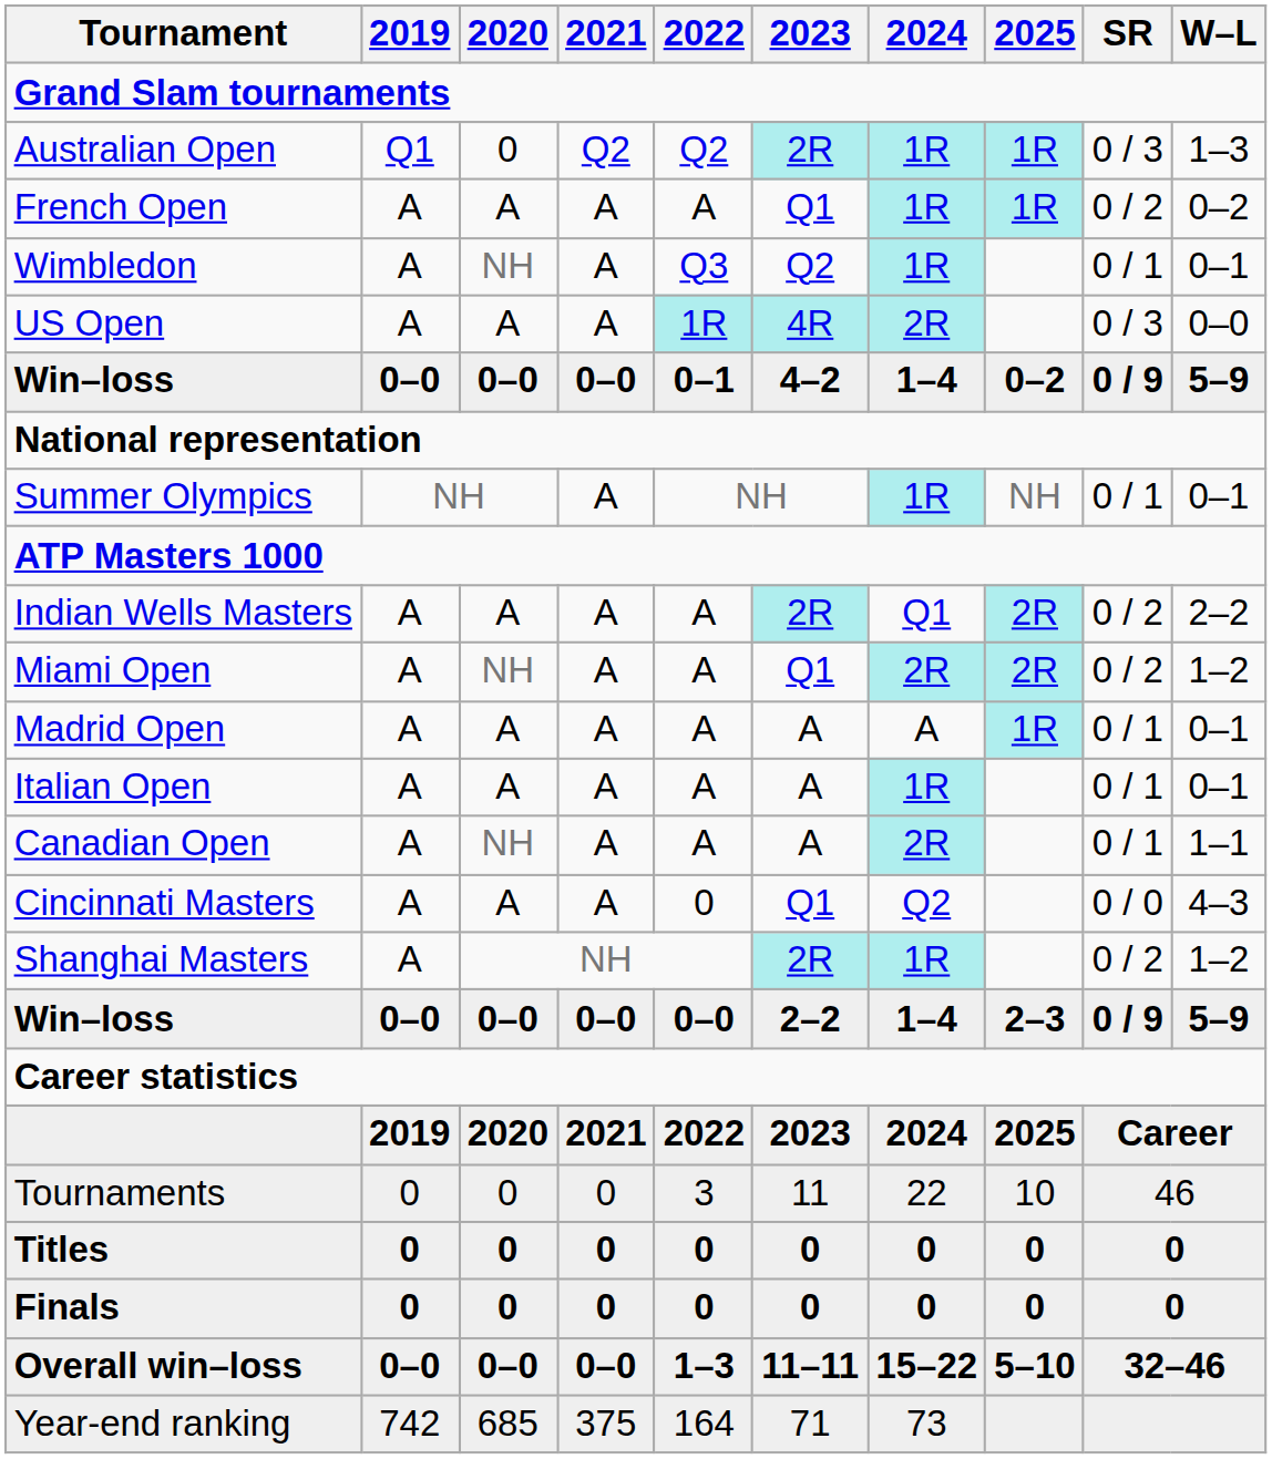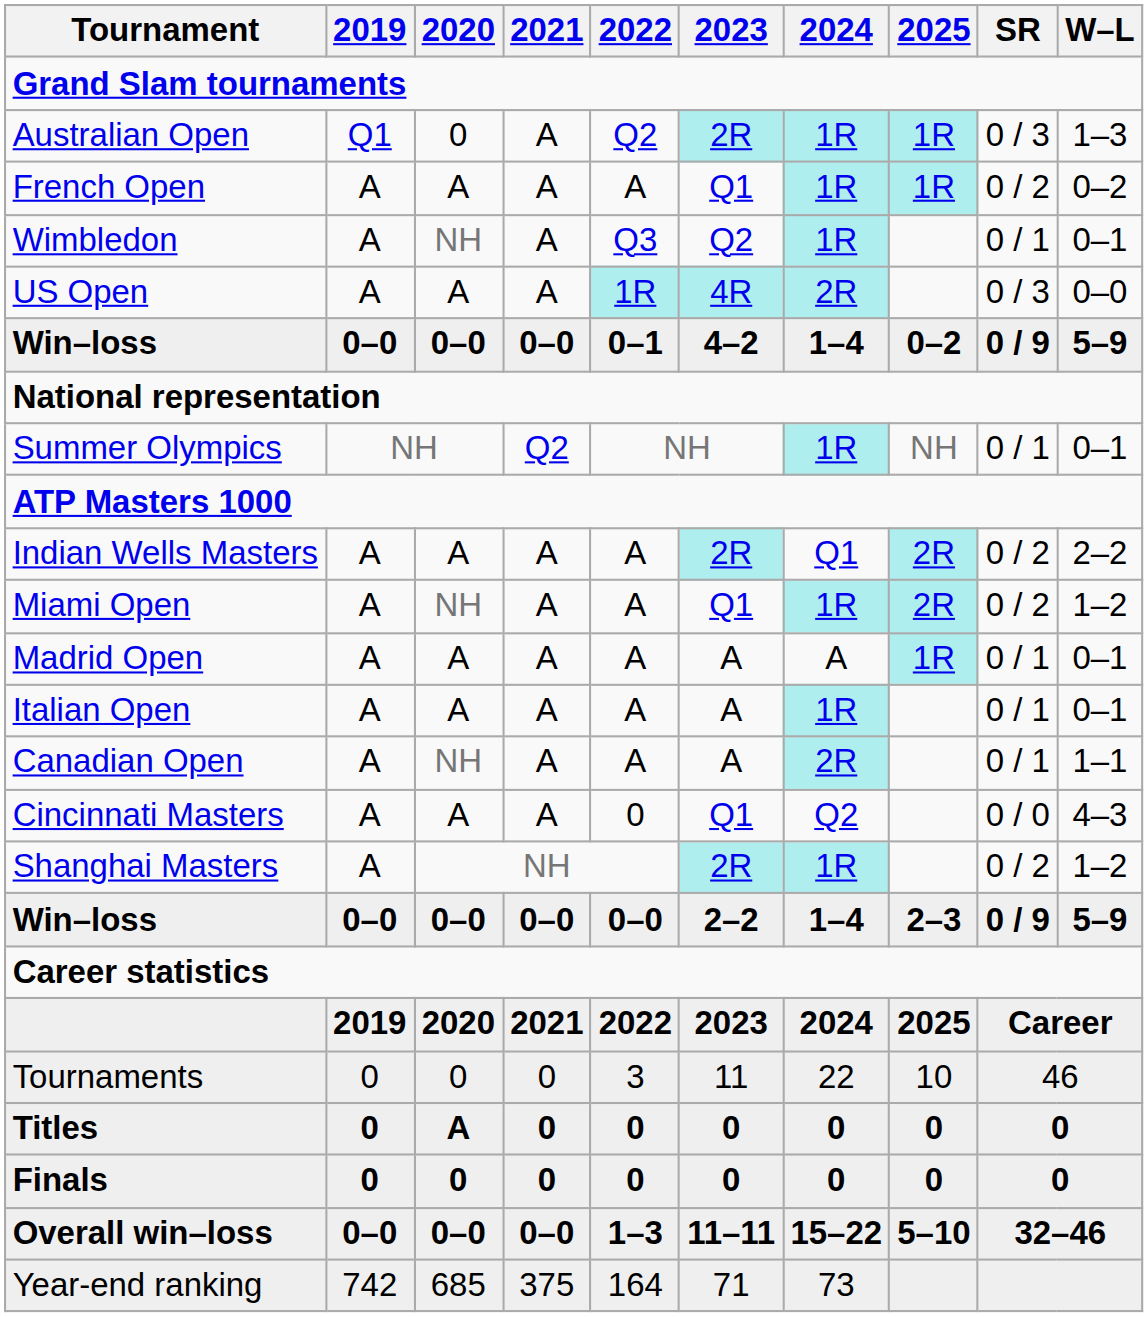 <table class=wikitable style=text-align:center;>
 <tr>
 <th>Tournament</th>
 <th><a href='#'>2019</a></th>
 <th><a href='#'>2020</a></th>
 <th><a href='#'>2021</a></th>
 <th><a href='#'>2022</a></th>
 <th><a href='#'>2023</a></th>
 <th><a href='#'>2024</a></th>
 <th><a href='#'>2025</a></th>
 <th>SR</th>
 <th>W–L</th>
 </tr>
 <tr>
 <td colspan="10" style="text-align:left"><strong><a href='#'>Grand Slam tournaments</a></strong></td>
 </tr>
 <tr>
 <td style="text-align:left"><a href='#'>Australian Open</a></td>
 <td><a href='#'>Q1</a></td>
 <td>0</td>
-<td><a href='#'>Q2</a></td>
+<td>A</td>
 <td><a href='#'>Q2</a></td>
 <td bgcolor=afeeee><a href='#'>2R</a></td>
 <td bgcolor=afeeee><a href='#'>1R</a></td>
 <td bgcolor=afeeee><a href='#'>1R</a></td>
 <td>0 / 3</td>
 <td>1–3</td>
 </tr>
 <tr>
 <td style="text-align:left"><a href='#'>French Open</a></td>
 <td>A</td>
 <td>A</td>
 <td>A</td>
 <td>A</td>
 <td><a href='#'>Q1</a></td>
 <td bgcolor=afeeee><a href='#'>1R</a></td>
 <td bgcolor=afeeee><a href='#'>1R</a></td>
 <td>0 / 2</td>
 <td>0–2</td>
 </tr>
 <tr>
 <td style="text-align:left"><a href='#'>Wimbledon</a></td>
 <td>A</td>
 <td style=color:#767676>NH</td>
 <td>A</td>
 <td><a href='#'>Q3</a></td>
 <td><a href='#'>Q2</a></td>
 <td bgcolor=afeeee><a href='#'>1R</a></td>
 <td></td>
 <td>0 / 1</td>
 <td>0–1</td>
 </tr>
 <tr>
 <td style="text-align:left"><a href='#'>US Open</a></td>
 <td>A</td>
 <td>A</td>
 <td>A</td>
 <td bgcolor=afeeee><a href='#'>1R</a></td>
 <td bgcolor=afeeee><a href='#'>4R</a></td>
 <td bgcolor=afeeee><a href='#'>2R</a></td>
 <td></td>
 <td>0 / 3</td>
 <td>0–0</td>
 </tr>
 <tr style=font-weight:bold;background:#efefef>
 <td style=text-align:left>Win–loss</td>
 <td>0–0</td>
 <td>0–0</td>
 <td>0–0</td>
 <td>0–1</td>
 <td>4–2</td>
 <td>1–4</td>
 <td>0–2</td>
 <td>0 / 9</td>
 <td>5–9</td>
 </tr>
 <tr>
 <td colspan="10" style="text-align:left"><strong>National representation</strong></td>
 </tr>
 <tr>
 <td style="text-align:left"><a href='#'>Summer Olympics</a></td>
 <td colspan=2 style=color:#767676>NH</td>
-<td>A</td>
+<td><a href='#'>Q2</a></td>
 <td colspan=2 style=color:#767676>NH</td>
 <td bgcolor=afeeee><a href='#'>1R</a></td>
 <td style=color:#767676>NH</td>
 <td>0 / 1</td>
 <td>0–1</td>
 </tr>
 <tr>
 <td colspan="10" style="text-align:left"><strong><a href='#'>ATP Masters 1000</a></strong></td>
 </tr>
 <tr>
 <td style="text-align:left"><a href='#'>Indian Wells Masters</a></td>
 <td>A</td>
 <td>A</td>
 <td>A</td>
 <td>A</td>
 <td bgcolor=afeeee><a href='#'>2R</a></td>
 <td><a href='#'>Q1</a></td>
 <td bgcolor=afeeee><a href='#'>2R</a></td>
 <td>0 / 2</td>
 <td>2–2</td>
 </tr>
 <tr>
 <td style="text-align:left"><a href='#'>Miami Open</a></td>
 <td>A</td>
 <td style=color:#767676>NH</td>
 <td>A</td>
 <td>A</td>
 <td><a href='#'>Q1</a></td>
-<td bgcolor=afeeee><a href='#'>2R</a></td>
+<td bgcolor=afeeee><a href='#'>1R</a></td>
 <td bgcolor=afeeee><a href='#'>2R</a></td>
 <td>0 / 2</td>
 <td>1–2</td>
 </tr>
 <tr>
 <td style="text-align:left"><a href='#'>Madrid Open</a></td>
 <td>A</td>
 <td>A</td>
 <td>A</td>
 <td>A</td>
 <td>A</td>
 <td>A</td>
 <td bgcolor=afeeee><a href='#'>1R</a></td>
 <td>0 / 1</td>
 <td>0–1</td>
 </tr>
 <tr>
 <td style="text-align:left"><a href='#'>Italian Open</a></td>
 <td>A</td>
 <td>A</td>
 <td>A</td>
 <td>A</td>
 <td>A</td>
 <td bgcolor=afeeee><a href='#'>1R</a></td>
 <td></td>
 <td>0 / 1</td>
 <td>0–1</td>
 </tr>
 <tr>
 <td style="text-align:left"><a href='#'>Canadian Open</a></td>
 <td>A</td>
 <td style=color:#767676>NH</td>
 <td>A</td>
 <td>A</td>
 <td>A</td>
 <td bgcolor=afeeee><a href='#'>2R</a></td>
 <td></td>
 <td>0 / 1</td>
 <td>1–1</td>
 </tr>
 <tr>
 <td style="text-align:left"><a href='#'>Cincinnati Masters</a></td>
 <td>A</td>
 <td>A</td>
 <td>A</td>
 <td>0</td>
 <td><a href='#'>Q1</a></td>
 <td><a href='#'>Q2</a></td>
 <td></td>
 <td>0 / 0</td>
 <td>4–3</td>
 </tr>
 <tr>
 <td style="text-align:left"><a href='#'>Shanghai Masters</a></td>
 <td>A</td>
 <td colspan=3 style=color:#767676>NH</td>
 <td style="background:#afeeee"><a href='#'>2R</a></td>
 <td style="background:#afeeee"><a href='#'>1R</a></td>
 <td></td>
 <td>0 / 2</td>
 <td>1–2</td>
 </tr>
 <tr style=font-weight:bold;background:#efefef>
 <td style=text-align:left>Win–loss</td>
 <td>0–0</td>
 <td>0–0</td>
 <td>0–0</td>
 <td>0–0</td>
 <td>2–2</td>
 <td>1–4</td>
 <td>2–3</td>
 <td>0 / 9</td>
 <td>5–9</td>
 </tr>
 <tr>
 <td colspan="10" style="text-align:left"><strong>Career statistics</strong></td>
 </tr>
 <tr style="font-weight:bold;background:#efefef">
 <td></td>
 <td>2019</td>
 <td>2020</td>
 <td>2021</td>
 <td>2022</td>
 <td>2023</td>
 <td>2024</td>
 <td>2025</td>
 <td colspan="2">Career</td>
 </tr>
 <tr style="background:#efefef">
 <td style="text-align:left">Tournaments</td>
 <td>0</td>
 <td>0</td>
 <td>0</td>
 <td>3</td>
 <td>11</td>
 <td>22</td>
 <td>10</td>
 <td colspan="2">46</td>
 </tr>
 <tr style="font-weight:bold;background:#efefef">
 <td style="text-align:left">Titles</td>
 <td>0</td>
-<td>0</td>
+<td>A</td>
 <td>0</td>
 <td>0</td>
 <td>0</td>
 <td>0</td>
 <td>0</td>
 <td colspan="2">0</td>
 </tr>
 <tr style="font-weight:bold;background:#efefef">
 <td style="text-align:left">Finals</td>
 <td>0</td>
 <td>0</td>
 <td>0</td>
 <td>0</td>
 <td>0</td>
 <td>0</td>
 <td>0</td>
 <td colspan="2">0</td>
 </tr>
 <tr style="font-weight:bold;background:#efefef">
 <td style="text-align:left">Overall win–loss</td>
 <td>0–0</td>
 <td>0–0</td>
 <td>0–0</td>
 <td>1–3</td>
 <td>11–11</td>
 <td>15–22</td>
 <td>5–10</td>
 <td colspan="2">32–46</td>
 </tr>
 <tr style="background:#efefef">
 <td style="text-align:left">Year-end ranking</td>
 <td>742</td>
 <td>685</td>
 <td>375</td>
 <td>164</td>
 <td>71</td>
 <td>73</td>
 <td></td>
 <td colspan="2"><strong></strong></td>
 </tr>
 </table>
